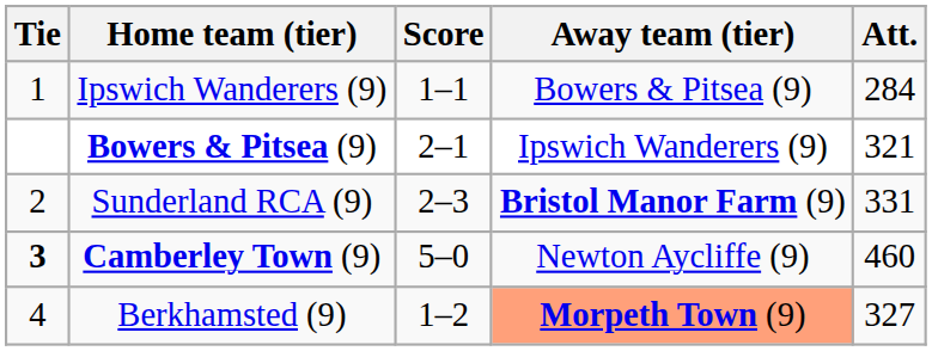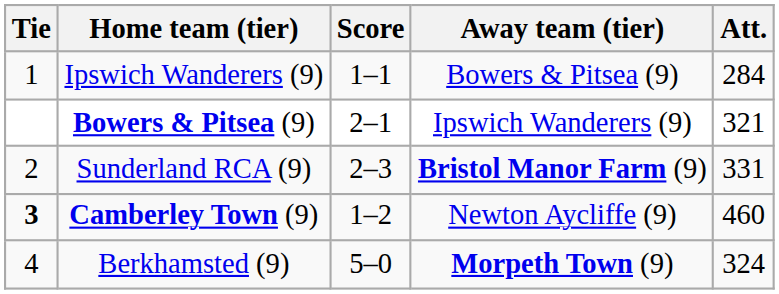 <table class="wikitable" style="text-align: center; font-size:85%">
 <tr>
 <th>Tie</th>
 <th>Home team (tier)</th>
 <th>Score</th>
 <th>Away team (tier)</th>
 <th>Att.</th>
 </tr>
 <tr>
 <td>1</td>
 <td><a href='#'>Ipswich Wanderers</a> (9)</td>
 <td>1–1</td>
 <td><a href='#'>Bowers & Pitsea</a> (9)</td>
 <td>284</td>
 </tr>
 <tr style="background:white;">
 <td><em></em></td>
 <td><strong><a href='#'>Bowers & Pitsea</a></strong> (9)</td>
 <td>2–1 </td>
 <td><a href='#'>Ipswich Wanderers</a> (9)</td>
 <td>321</td>
 </tr>
 <tr>
 <td>2</td>
 <td><a href='#'>Sunderland RCA</a> (9)</td>
 <td>2–3</td>
 <td><strong><a href='#'>Bristol Manor Farm</a></strong> (9)</td>
 <td>331</td>
 </tr>
 <tr>
 <td><strong>3</strong></td>
 <td><strong><a href='#'>Camberley Town</a></strong> (9)</td>
-<td>5–0</td>
+<td>1–2</td>
 <td><a href='#'>Newton Aycliffe</a> (9)</td>
 <td>460</td>
 </tr>
 <tr>
 <td>4</td>
 <td><a href='#'>Berkhamsted</a> (9)</td>
-<td>1–2</td>
-<td style="background: lightsalmon;"><strong><a href='#'>Morpeth Town</a></strong> (9)</td>
-<td>327</td>
+<td>5–0</td>
+<td><strong><a href='#'>Morpeth Town</a></strong> (9)</td>
+<td>324</td>
 </tr>
 </table>
